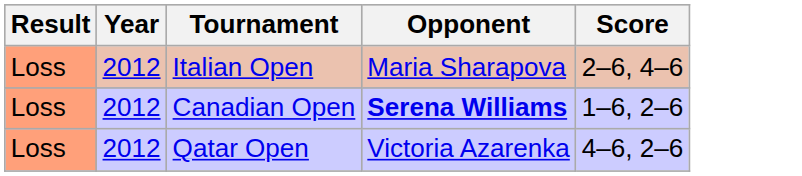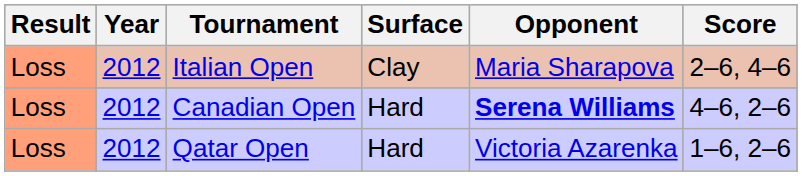 <table class="sortable wikitable">
 <tr>
 <th>Result</th>
 <th>Year</th>
 <th>Tournament</th>
+<th>Surface</th>
 <th>Opponent</th>
 <th>Score</th>
 </tr>
 <tr bgcolor=#EBC2AF>
 <td bgcolor=FFA07A>Loss</td>
 <td><a href='#'>2012</a></td>
 <td><a href='#'>Italian Open</a></td>
+<td>Clay</td>
 <td> <a href='#'>Maria Sharapova</a></td>
 <td>2–6, 4–6</td>
 </tr>
 <tr bgcolor=#CCCCFF>
 <td bgcolor=FFA07A>Loss</td>
 <td><a href='#'>2012</a></td>
 <td><a href='#'>Canadian Open</a></td>
+<td>Hard</td>
 <td><strong> <a href='#'>Serena Williams</a></strong></td>
-<td>1–6, 2–6</td>
+<td>4–6, 2–6</td>
 </tr>
 <tr bgcolor=#CCCCFF>
 <td bgcolor=FFA07A>Loss</td>
 <td><a href='#'>2012</a></td>
 <td><a href='#'>Qatar Open</a></td>
+<td>Hard</td>
 <td> <a href='#'>Victoria Azarenka</a></td>
-<td>4–6, 2–6</td>
+<td>1–6, 2–6</td>
 </tr>
 </table>
